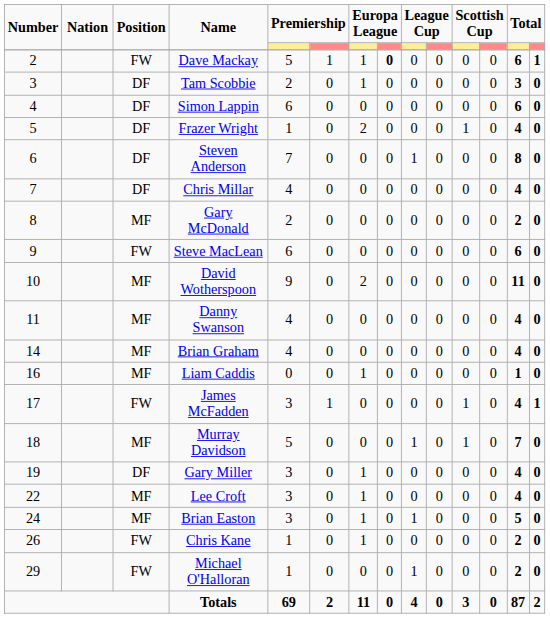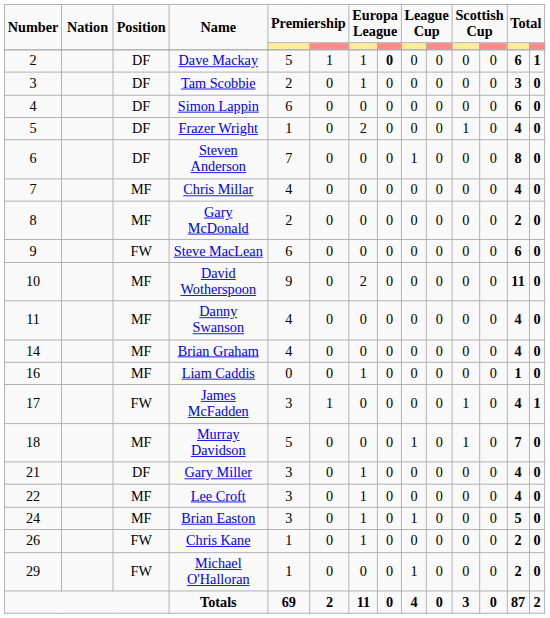 <table class="wikitable" style="font-size: 100%; text-align: center;">
 <tr>
 <td rowspan="2" width="10%" align="center"><strong>Number</strong></td>
 <td rowspan="2" width="10%" align="center"><strong>Nation</strong></td>
 <td rowspan="2" width="10%" align="center"><strong>Position</strong></td>
 <td rowspan="2" width="20%" align="center"><strong>Name</strong></td>
 <td colspan="2" align="center"><strong>Premiership</strong></td>
 <td colspan="2" align="center"><strong>Europa League</strong></td>
 <td colspan="2" align="center"><strong>League Cup</strong></td>
 <td colspan="2" align="center"><strong>Scottish Cup</strong></td>
 <td colspan="2" align="center"><strong>Total </strong></td>
 </tr>
 <tr>
 <th width=60 style="background: #FFEE99"></th>
 <th width=60 style="background: #FF8888"></th>
 <th width=60 style="background: #FFEE99"></th>
 <th width=60 style="background: #FF8888"></th>
 <th width=60 style="background: #FFEE99"></th>
 <th width=60 style="background: #FF8888"></th>
 <th width=60 style="background: #FFEE99"></th>
 <th width=60 style="background: #FF8888"></th>
 <th width=60 style="background: #FFEE99"></th>
 <th width=60 style="background: #FF8888"></th>
 </tr>
 <tr>
 </tr>
 <tr>
 <td>2</td>
 <td></td>
-<td>FW</td>
+<td>DF</td>
 <td><a href='#'>Dave Mackay</a></td>
 <td>5</td>
 <td>1</td>
 <td>1</td>
 <td><strong>0</strong></td>
 <td>0</td>
 <td>0</td>
 <td>0</td>
 <td>0</td>
 <td><strong>6</strong></td>
 <td><strong>1</strong></td>
 </tr>
 <tr>
 <td>3</td>
 <td></td>
 <td>DF</td>
 <td><a href='#'>Tam Scobbie</a></td>
 <td>2</td>
 <td>0</td>
 <td>1</td>
 <td>0</td>
 <td>0</td>
 <td>0</td>
 <td>0</td>
 <td>0</td>
 <td><strong>3</strong></td>
 <td><strong>0</strong></td>
 </tr>
 <tr>
 <td>4</td>
 <td></td>
 <td>DF</td>
 <td><a href='#'>Simon Lappin</a></td>
 <td>6</td>
 <td>0</td>
 <td>0</td>
 <td>0</td>
 <td>0</td>
 <td>0</td>
 <td>0</td>
 <td>0</td>
 <td><strong>6</strong></td>
 <td><strong>0</strong></td>
 </tr>
 <tr>
 <td>5</td>
 <td></td>
 <td>DF</td>
 <td><a href='#'>Frazer Wright</a></td>
 <td>1</td>
 <td>0</td>
 <td>2</td>
 <td>0</td>
 <td>0</td>
 <td>0</td>
 <td>1</td>
 <td>0</td>
 <td><strong>4</strong></td>
 <td><strong>0</strong></td>
 </tr>
 <tr>
 <td>6</td>
 <td></td>
 <td>DF</td>
 <td><a href='#'>Steven Anderson</a></td>
 <td>7</td>
 <td>0</td>
 <td>0</td>
 <td>0</td>
 <td>1</td>
 <td>0</td>
 <td>0</td>
 <td>0</td>
 <td><strong>8</strong></td>
 <td><strong>0</strong></td>
 </tr>
 <tr>
 <td>7</td>
 <td></td>
-<td>DF</td>
+<td>MF</td>
 <td><a href='#'>Chris Millar</a></td>
 <td>4</td>
 <td>0</td>
 <td>0</td>
 <td>0</td>
 <td>0</td>
 <td>0</td>
 <td>0</td>
 <td>0</td>
 <td><strong>4</strong></td>
 <td><strong>0</strong></td>
 </tr>
 <tr>
 <td>8</td>
 <td></td>
 <td>MF</td>
 <td><a href='#'>Gary McDonald</a></td>
 <td>2</td>
 <td>0</td>
 <td>0</td>
 <td>0</td>
 <td>0</td>
 <td>0</td>
 <td>0</td>
 <td>0</td>
 <td><strong>2</strong></td>
 <td><strong>0</strong></td>
 </tr>
 <tr>
 <td>9</td>
 <td></td>
 <td>FW</td>
 <td><a href='#'>Steve MacLean</a></td>
 <td>6</td>
 <td>0</td>
 <td>0</td>
 <td>0</td>
 <td>0</td>
 <td>0</td>
 <td>0</td>
 <td>0</td>
 <td><strong>6</strong></td>
 <td><strong>0</strong></td>
 </tr>
 <tr>
 <td>10</td>
 <td></td>
 <td>MF</td>
 <td><a href='#'>David Wotherspoon</a></td>
 <td>9</td>
 <td>0</td>
 <td>2</td>
 <td>0</td>
 <td>0</td>
 <td>0</td>
 <td>0</td>
 <td>0</td>
 <td><strong>11</strong></td>
 <td><strong>0</strong></td>
 </tr>
 <tr>
 <td>11</td>
 <td></td>
 <td>MF</td>
 <td><a href='#'>Danny Swanson</a></td>
 <td>4</td>
 <td>0</td>
 <td>0</td>
 <td>0</td>
 <td>0</td>
 <td>0</td>
 <td>0</td>
 <td>0</td>
 <td><strong>4</strong></td>
 <td><strong>0</strong></td>
 </tr>
 <tr>
 <td>14</td>
 <td></td>
 <td>MF</td>
 <td><a href='#'>Brian Graham</a></td>
 <td>4</td>
 <td>0</td>
 <td>0</td>
 <td>0</td>
 <td>0</td>
 <td>0</td>
 <td>0</td>
 <td>0</td>
 <td><strong>4</strong></td>
 <td><strong>0</strong></td>
 </tr>
 <tr>
 <td>16</td>
 <td></td>
 <td>MF</td>
 <td><a href='#'>Liam Caddis</a></td>
 <td>0</td>
 <td>0</td>
 <td>1</td>
 <td>0</td>
 <td>0</td>
 <td>0</td>
 <td>0</td>
 <td>0</td>
 <td><strong>1</strong></td>
 <td><strong>0</strong></td>
 </tr>
 <tr>
 <td>17</td>
 <td></td>
 <td>FW</td>
 <td><a href='#'>James McFadden</a></td>
 <td>3</td>
 <td>1</td>
 <td>0</td>
 <td>0</td>
 <td>0</td>
 <td>0</td>
 <td>1</td>
 <td>0</td>
 <td><strong>4</strong></td>
 <td><strong>1</strong></td>
 </tr>
 <tr>
 <td>18</td>
 <td></td>
 <td>MF</td>
 <td><a href='#'>Murray Davidson</a></td>
 <td>5</td>
 <td>0</td>
 <td>0</td>
 <td>0</td>
 <td>1</td>
 <td>0</td>
 <td>1</td>
 <td>0</td>
 <td><strong>7</strong></td>
 <td><strong>0</strong></td>
 </tr>
 <tr>
-<td>19</td>
+<td>21</td>
 <td></td>
 <td>DF</td>
 <td><a href='#'>Gary Miller</a></td>
 <td>3</td>
 <td>0</td>
 <td>1</td>
 <td>0</td>
 <td>0</td>
 <td>0</td>
 <td>0</td>
 <td>0</td>
 <td><strong>4</strong></td>
 <td><strong>0</strong></td>
 </tr>
 <tr>
 <td>22</td>
 <td></td>
 <td>MF</td>
 <td><a href='#'>Lee Croft</a></td>
 <td>3</td>
 <td>0</td>
 <td>1</td>
 <td>0</td>
 <td>0</td>
 <td>0</td>
 <td>0</td>
 <td>0</td>
 <td><strong>4</strong></td>
 <td><strong>0</strong></td>
 </tr>
 <tr>
 <td>24</td>
 <td></td>
 <td>MF</td>
 <td><a href='#'>Brian Easton</a></td>
 <td>3</td>
 <td>0</td>
 <td>1</td>
 <td>0</td>
 <td>1</td>
 <td>0</td>
 <td>0</td>
 <td>0</td>
 <td><strong>5</strong></td>
 <td><strong>0</strong></td>
 </tr>
 <tr>
 <td>26</td>
 <td></td>
 <td>FW</td>
 <td><a href='#'>Chris Kane</a></td>
 <td>1</td>
 <td>0</td>
 <td>1</td>
 <td>0</td>
 <td>0</td>
 <td>0</td>
 <td>0</td>
 <td>0</td>
 <td><strong>2</strong></td>
 <td><strong>0</strong></td>
 </tr>
 <tr>
 <td>29</td>
 <td></td>
 <td>FW</td>
 <td><a href='#'>Michael O'Halloran</a></td>
 <td>1</td>
 <td>0</td>
 <td>0</td>
 <td>0</td>
 <td>1</td>
 <td>0</td>
 <td>0</td>
 <td>0</td>
 <td><strong>2</strong></td>
 <td><strong>0</strong></td>
 </tr>
 <tr>
 <td colspan="3"></td>
 <td><strong>Totals</strong></td>
 <td><strong>69</strong></td>
 <td><strong>2</strong></td>
 <td><strong>11</strong></td>
 <td><strong>0</strong></td>
 <td><strong>4</strong></td>
 <td><strong>0</strong></td>
 <td><strong>3</strong></td>
 <td><strong>0</strong></td>
 <td><strong>87</strong></td>
 <td><strong>2</strong></td>
 </tr>
 </table>
